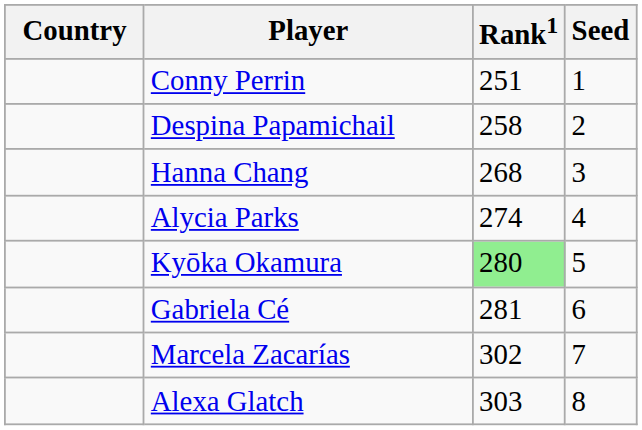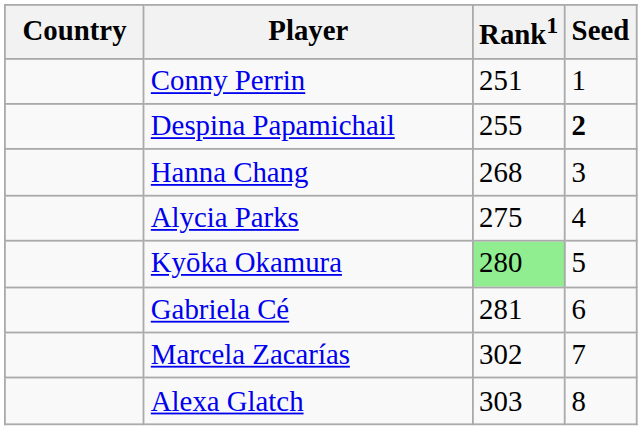 <table class="sortable wikitable">
 <tr>
 <th width="70">Country</th>
 <th width="175">Player</th>
 <th>Rank<sup>1</sup></th>
 <th>Seed</th>
 </tr>
 <tr>
 <td></td>
 <td><a href='#'>Conny Perrin</a></td>
 <td>251</td>
 <td>1</td>
 </tr>
 <tr>
 <td></td>
 <td><a href='#'>Despina Papamichail</a></td>
-<td>258</td>
-<td>2</td>
+<td>255</td>
+<td><strong>2</strong></td>
 </tr>
 <tr>
 <td></td>
 <td><a href='#'>Hanna Chang</a></td>
 <td>268</td>
 <td>3</td>
 </tr>
 <tr>
 <td></td>
 <td><a href='#'>Alycia Parks</a></td>
-<td>274</td>
+<td>275</td>
 <td>4</td>
 </tr>
 <tr>
 <td></td>
 <td><a href='#'>Kyōka Okamura</a></td>
 <td style="background: lightgreen;">280</td>
 <td>5</td>
 </tr>
 <tr>
 <td></td>
 <td><a href='#'>Gabriela Cé</a></td>
 <td>281</td>
 <td>6</td>
 </tr>
 <tr>
 <td></td>
 <td><a href='#'>Marcela Zacarías</a></td>
 <td>302</td>
 <td>7</td>
 </tr>
 <tr>
 <td></td>
 <td><a href='#'>Alexa Glatch</a></td>
 <td>303</td>
 <td>8</td>
 </tr>
 </table>
